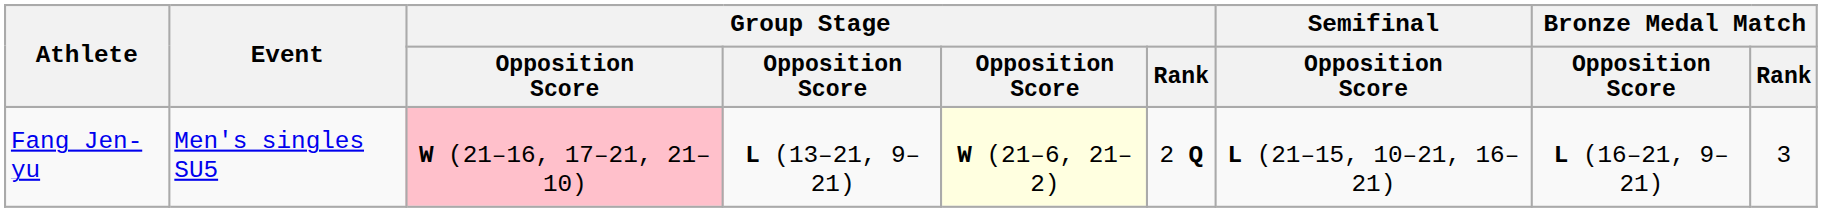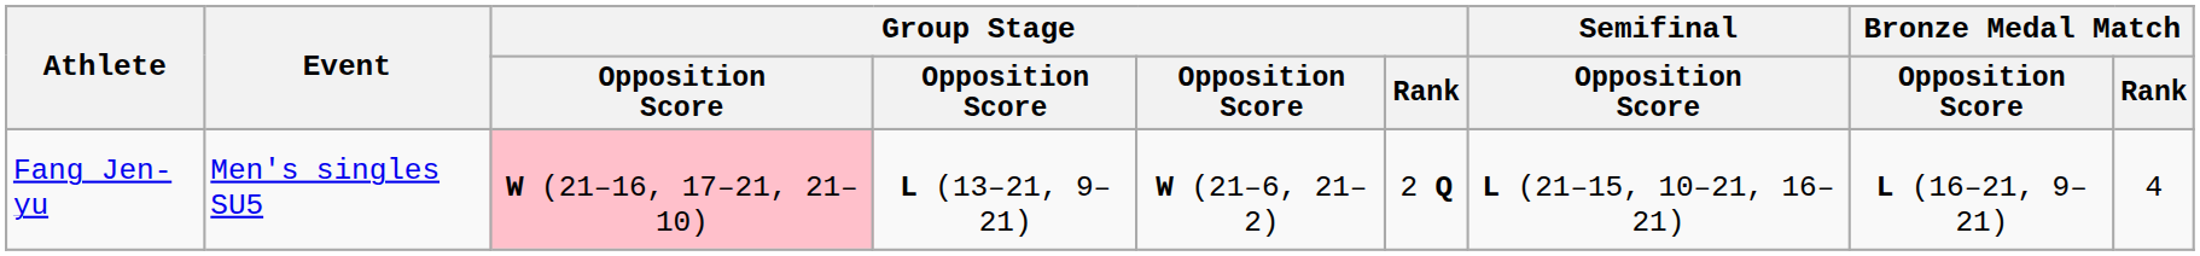 <table class="wikitable" style="font-size:90%; text-align:center">
 <tr>
 <th rowspan="2">Athlete</th>
 <th rowspan="2">Event</th>
 <th colspan="4">Group Stage</th>
 <th>Semifinal</th>
 <th colspan="2">Bronze Medal Match</th>
 </tr>
 <tr style="font-size:95%">
 <th>Opposition<br>Score</th>
 <th>Opposition<br>Score</th>
 <th>Opposition<br>Score</th>
 <th>Rank</th>
 <th>Opposition<br>Score</th>
 <th>Opposition<br>Score</th>
 <th>Rank</th>
 </tr>
 <tr>
 <td align="left"><a href='#'>Fang Jen-yu</a></td>
 <td align="left"><a href='#'>Men's singles SU5</a></td>
 <td style="background: pink;"><br><strong>W</strong> (21–16, 17–21, 21–10)</td>
 <td><br><strong>L</strong> (13–21, 9–21)</td>
-<td style="background: lightyellow;"><br><strong>W</strong> (21–6, 21–2)</td>
+<td><br><strong>W</strong> (21–6, 21–2)</td>
 <td>2 <strong>Q</strong></td>
 <td><br><strong>L</strong> (21–15, 10–21, 16–21)</td>
 <td><br><strong>L</strong> (16–21, 9–21)</td>
-<td>3</td>
+<td>4</td>
 </tr>
 </table>
